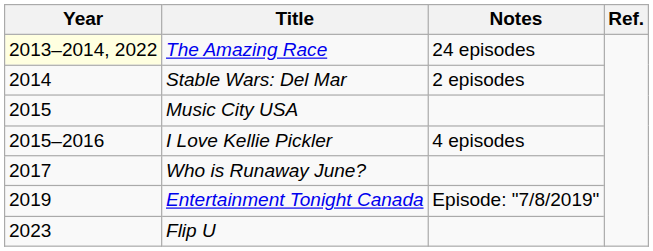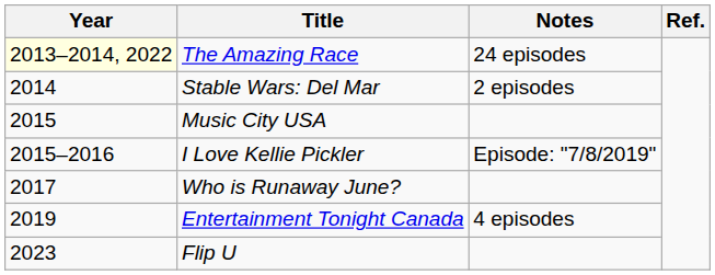 <table class="wikitable sortable">
 <tr>
 <th>Year</th>
 <th>Title</th>
 <th>Notes</th>
 <th>Ref.</th>
 </tr>
 <tr>
 <td style="background: lightyellow;">2013–2014, 2022</td>
 <td><em><a href='#'>The Amazing Race</a></em></td>
 <td>24 episodes</td>
 <td rowspan="7"></td>
 </tr>
 <tr>
 <td>2014</td>
 <td><em>Stable Wars: Del Mar</em></td>
 <td>2 episodes</td>
 </tr>
 <tr>
 <td>2015</td>
 <td><em>Music City USA</em></td>
 <td></td>
 </tr>
 <tr>
 <td>2015–2016</td>
 <td><em>I Love Kellie Pickler</em></td>
-<td>4 episodes</td>
+<td>Episode: "7/8/2019"</td>
 </tr>
 <tr>
 <td>2017</td>
 <td><em>Who is Runaway June?</em></td>
 <td></td>
 </tr>
 <tr>
 <td>2019</td>
 <td><em><a href='#'>Entertainment Tonight Canada</a></em></td>
-<td>Episode: "7/8/2019"</td>
+<td>4 episodes</td>
 </tr>
 <tr>
 <td>2023</td>
 <td><em>Flip U</em></td>
 <td></td>
 </tr>
 </table>
